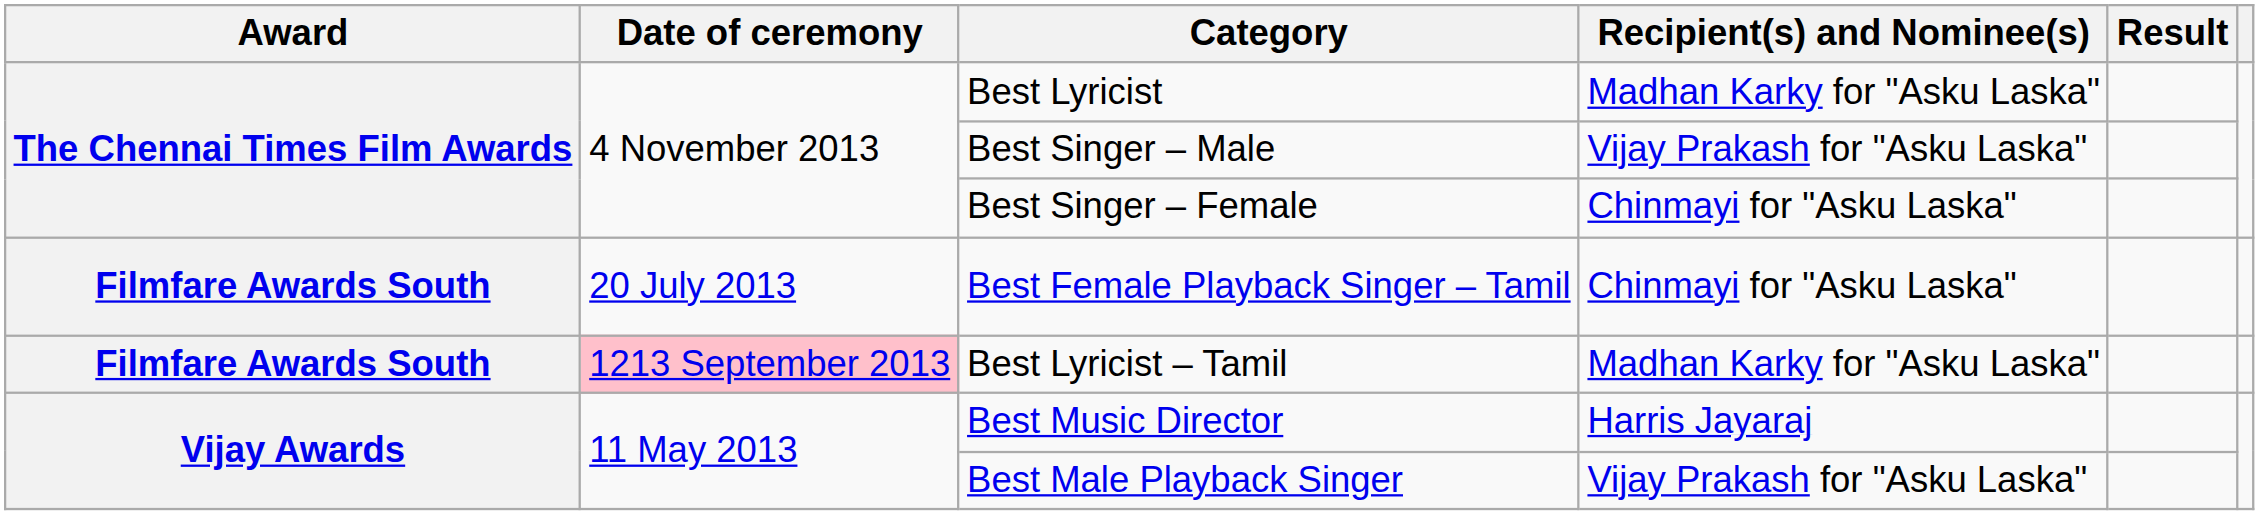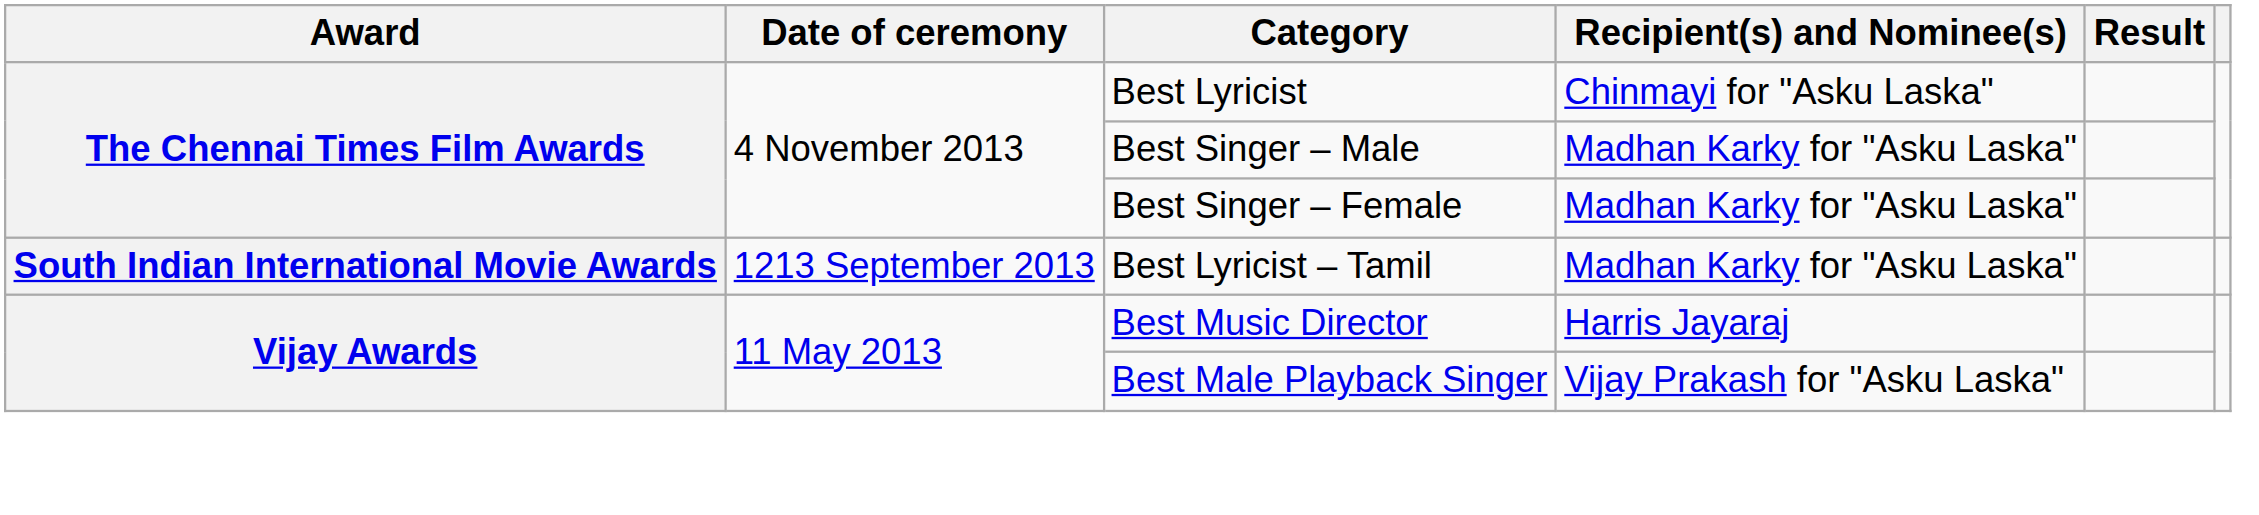 <table class="wikitable plainrowheaders sortable">
 <tr>
 <th scope="col">Award</th>
 <th scope="col">Date of ceremony</th>
 <th scope="col">Category</th>
 <th scope="col">Recipient(s) and Nominee(s)</th>
 <th scope="col">Result</th>
 <th scope="col" class="unsortable"></th>
 </tr>
 <tr>
 <th rowspan="3" scope="row"><a href='#'>The Chennai Times Film Awards</a></th>
 <td rowspan="3">4 November 2013</td>
 <td>Best Lyricist</td>
-<td><a href='#'>Madhan Karky</a> for "Asku Laska"</td>
+<td><a href='#'>Chinmayi</a> for "Asku Laska"</td>
 <td></td>
 <td rowspan="3" style="text-align:center;"><br></td>
 </tr>
 <tr>
 <td>Best Singer – Male</td>
-<td><a href='#'>Vijay Prakash</a> for "Asku Laska"</td>
+<td><a href='#'>Madhan Karky</a> for "Asku Laska"</td>
 <td></td>
 </tr>
 <tr>
 <td>Best Singer – Female</td>
-<td><a href='#'>Chinmayi</a> for "Asku Laska"</td>
+<td><a href='#'>Madhan Karky</a> for "Asku Laska"</td>
 <td></td>
 </tr>
 <tr>
-<th scope="row"><a href='#'>Filmfare Awards South</a></th>
-<td><a href='#'>20 July 2013</a></td>
-<td><a href='#'>Best Female Playback Singer – Tamil</a></td>
-<td><a href='#'>Chinmayi</a> for "Asku Laska"</td>
-<td></td>
-<td style="text-align:center;"><br><br></td>
-</tr>
-<tr>
-<th scope="row"><a href='#'>Filmfare Awards South</a></th>
-<td style="background: pink;"><a href='#'>1213 September 2013</a></td>
+<th scope="row"><a href='#'>South Indian International Movie Awards</a></th>
+<td><a href='#'>1213 September 2013</a></td>
 <td>Best Lyricist – Tamil</td>
 <td><a href='#'>Madhan Karky</a> for "Asku Laska"</td>
 <td></td>
 <td style="text-align:center;"><br></td>
 </tr>
 <tr>
 <th rowspan="2" scope="row"><a href='#'>Vijay Awards</a></th>
 <td rowspan="2"><a href='#'>11 May 2013</a></td>
 <td><a href='#'>Best Music Director</a></td>
 <td><a href='#'>Harris Jayaraj</a></td>
 <td></td>
 <td rowspan="2" style="text-align:center;"><br></td>
 </tr>
 <tr>
 <td><a href='#'>Best Male Playback Singer</a></td>
 <td><a href='#'>Vijay Prakash</a> for "Asku Laska"</td>
 <td></td>
 </tr>
 </table>
